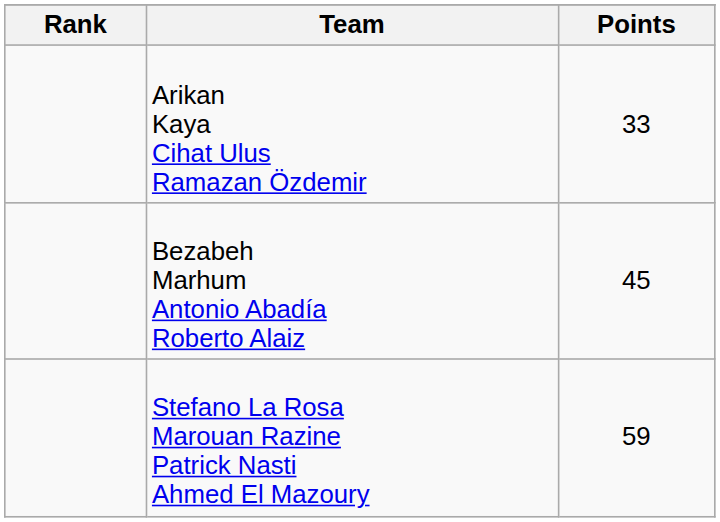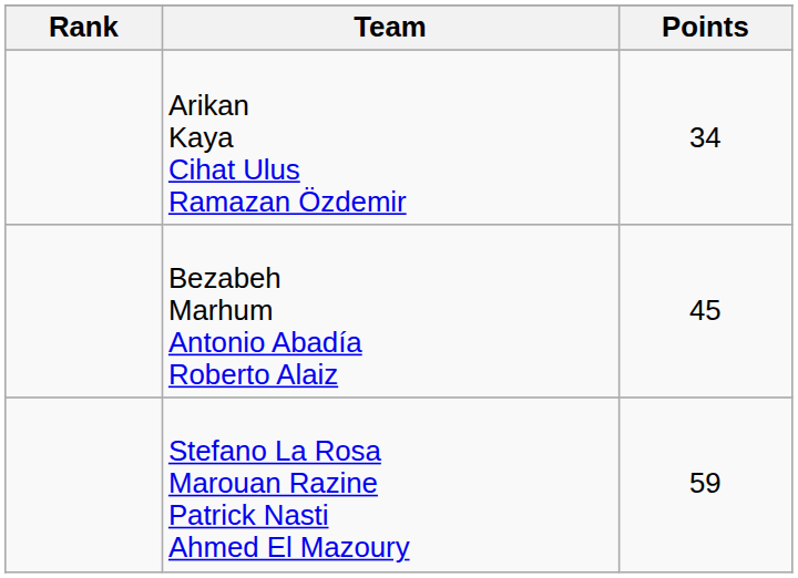 <table class="wikitable" style="text-align:center;" width="50%">
 <tr>
 </tr>
 <tr>
 <th width=10%>Rank</th>
 <th width=30%>Team</th>
 <th width=10%>Points</th>
 </tr>
 <tr>
 <td></td>
 <td align="left"><br>Arikan<br>Kaya<br><a href='#'>Cihat Ulus</a><br><a href='#'>Ramazan Özdemir</a></td>
-<td>33</td>
+<td>34</td>
 </tr>
 <tr>
 <td></td>
 <td align="left"><br>Bezabeh<br>Marhum<br><a href='#'>Antonio Abadía</a><br><a href='#'>Roberto Alaiz</a></td>
 <td>45</td>
 </tr>
 <tr>
 <td></td>
 <td align="left"><br><a href='#'>Stefano La Rosa</a><br><a href='#'>Marouan Razine</a><br><a href='#'>Patrick Nasti</a><br><a href='#'>Ahmed El Mazoury</a></td>
 <td>59</td>
 </tr>
 </table>
